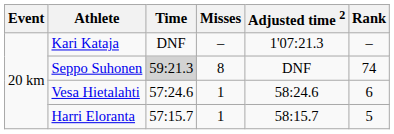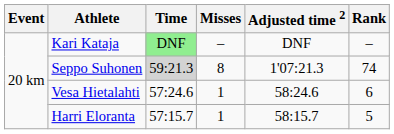 <table class="wikitable" style="font-size:90%">
 <tr>
 <th>Event</th>
 <th>Athlete</th>
 <th>Time</th>
 <th>Misses</th>
 <th>Adjusted time <sup>2</sup></th>
 <th>Rank</th>
 </tr>
 <tr>
 <td rowspan="4">20 km</td>
 <td><a href='#'>Kari Kataja</a></td>
+<td align="center" style="background: lightgreen;">DNF</td>
+<td align="center">–</td>
 <td align="center">DNF</td>
-<td align="center">–</td>
-<td align="center">1'07:21.3</td>
 <td align="center">–</td>
 </tr>
 <tr>
 <td><a href='#'>Seppo Suhonen</a></td>
 <td align="center" style="background: lightgrey;">59:21.3</td>
 <td align="center">8</td>
-<td align="center">DNF</td>
+<td align="center">1'07:21.3</td>
 <td align="center">74</td>
 </tr>
 <tr>
 <td><a href='#'>Vesa Hietalahti</a></td>
 <td align="center">57:24.6</td>
 <td align="center">1</td>
 <td align="center">58:24.6</td>
 <td align="center">6</td>
 </tr>
 <tr>
 <td><a href='#'>Harri Eloranta</a></td>
 <td align="center">57:15.7</td>
 <td align="center">1</td>
 <td align="center">58:15.7</td>
 <td align="center">5</td>
 </tr>
 </table>
